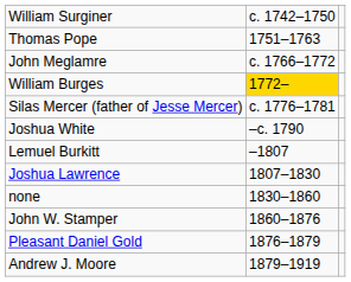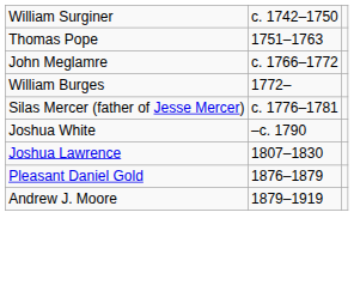 <table class="wikitable">
 <tr>
 <td>William Surginer</td>
 <td>c. 1742–1750</td>
 <td></td>
 </tr>
 <tr>
 <td>Thomas Pope</td>
 <td>1751–1763</td>
 <td></td>
 </tr>
 <tr>
 <td>John Meglamre</td>
 <td>c. 1766–1772</td>
 <td></td>
 </tr>
 <tr>
 <td>William Burges</td>
-<td style="background: gold;">1772–</td>
+<td>1772–</td>
 <td></td>
 </tr>
 <tr>
 <td>Silas Mercer (father of <a href='#'>Jesse Mercer</a>)</td>
 <td>c. 1776–1781</td>
 <td></td>
 </tr>
 <tr>
 <td>Joshua White</td>
 <td>–c. 1790</td>
 <td></td>
 </tr>
 <tr>
-<td>Lemuel Burkitt</td>
-<td>–1807</td>
-<td></td>
-</tr>
-<tr>
 <td><a href='#'>Joshua Lawrence</a></td>
 <td>1807–1830</td>
-<td></td>
-</tr>
-<tr>
-<td>none</td>
-<td>1830–1860</td>
-<td></td>
-</tr>
-<tr>
-<td>John W. Stamper</td>
-<td>1860–1876</td>
 <td></td>
 </tr>
 <tr>
 <td><a href='#'>Pleasant Daniel Gold</a></td>
 <td>1876–1879</td>
 <td></td>
 </tr>
 <tr>
 <td>Andrew J. Moore</td>
 <td>1879–1919</td>
 <td></td>
 </tr>
 </table>
